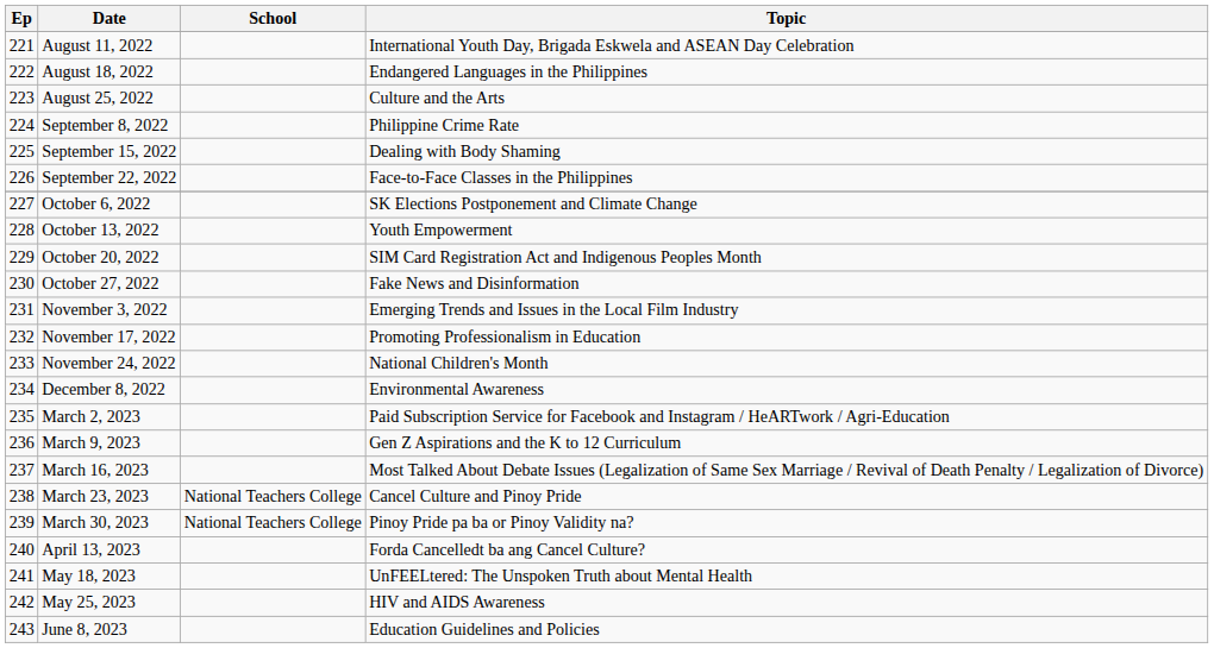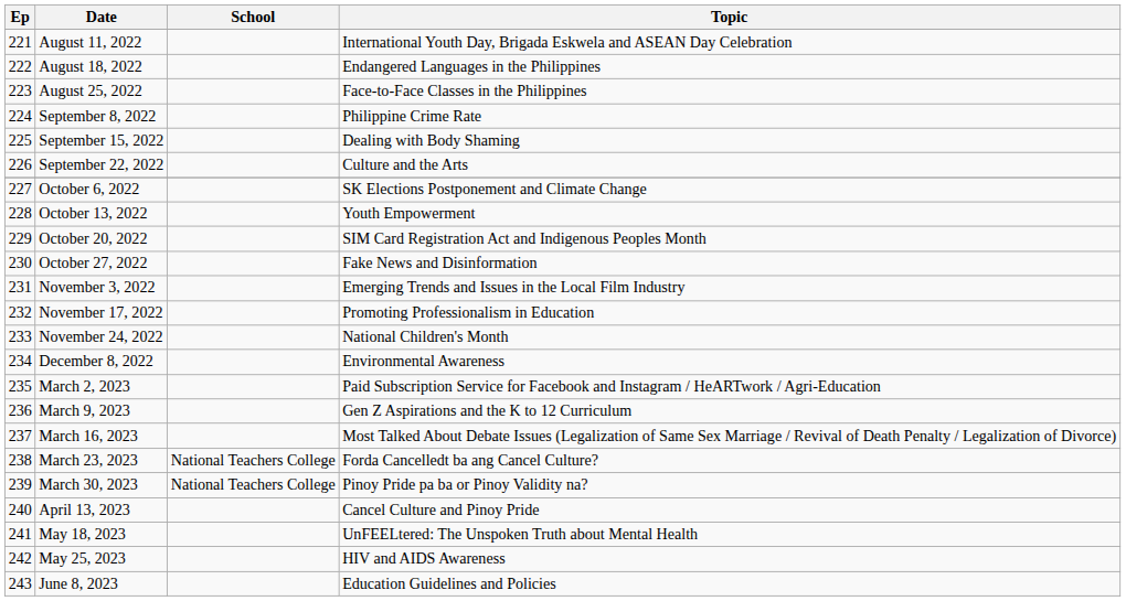 <table class="wikitable table">
 <tr>
 <th>Ep</th>
 <th>Date</th>
 <th>School</th>
 <th>Topic</th>
 </tr>
 <tr>
 </tr>
 <tr>
 <td>221</td>
 <td>August 11, 2022</td>
 <td></td>
 <td>International Youth Day, Brigada Eskwela and ASEAN Day Celebration</td>
 </tr>
 <tr>
 <td>222</td>
 <td>August 18, 2022</td>
 <td></td>
 <td>Endangered Languages in the Philippines</td>
 </tr>
 <tr>
 <td>223</td>
 <td>August 25, 2022</td>
 <td></td>
-<td>Culture and the Arts</td>
+<td>Face-to-Face Classes in the Philippines</td>
 </tr>
 <tr>
 <td>224</td>
 <td>September 8, 2022</td>
 <td></td>
 <td>Philippine Crime Rate</td>
 </tr>
 <tr>
 <td>225</td>
 <td>September 15, 2022</td>
 <td></td>
 <td>Dealing with Body Shaming</td>
 </tr>
 <tr>
 <td>226</td>
 <td>September 22, 2022</td>
 <td></td>
-<td>Face-to-Face Classes in the Philippines</td>
+<td>Culture and the Arts</td>
 </tr>
 <tr>
 </tr>
 <tr>
 <td>227</td>
 <td>October 6, 2022</td>
 <td></td>
 <td>SK Elections Postponement and Climate Change</td>
 </tr>
 <tr>
 <td>228</td>
 <td>October 13, 2022</td>
 <td></td>
 <td>Youth Empowerment</td>
 </tr>
 <tr>
 <td>229</td>
 <td>October 20, 2022</td>
 <td></td>
 <td>SIM Card Registration Act and Indigenous Peoples Month</td>
 </tr>
 <tr>
 <td>230</td>
 <td>October 27, 2022</td>
 <td></td>
 <td>Fake News and Disinformation</td>
 </tr>
 <tr>
 <td>231</td>
 <td>November 3, 2022</td>
 <td></td>
 <td>Emerging Trends and Issues in the Local Film Industry</td>
 </tr>
 <tr>
 <td>232</td>
 <td>November 17, 2022</td>
 <td></td>
 <td>Promoting Professionalism in Education</td>
 </tr>
 <tr>
 <td>233</td>
 <td>November 24, 2022</td>
 <td></td>
 <td>National Children's Month</td>
 </tr>
 <tr>
 <td>234</td>
 <td>December 8, 2022</td>
 <td></td>
 <td>Environmental Awareness</td>
 </tr>
 <tr>
 <td>235</td>
 <td>March 2, 2023</td>
 <td></td>
 <td>Paid Subscription Service for Facebook and Instagram / HeARTwork / Agri-Education</td>
 </tr>
 <tr>
 <td>236</td>
 <td>March 9, 2023</td>
 <td></td>
 <td>Gen Z Aspirations and the K to 12 Curriculum</td>
 </tr>
 <tr>
 <td>237</td>
 <td>March 16, 2023</td>
 <td></td>
 <td>Most Talked About Debate Issues (Legalization of Same Sex Marriage / Revival of Death Penalty / Legalization of Divorce)</td>
 </tr>
 <tr>
 <td>238</td>
 <td>March 23, 2023</td>
 <td>National Teachers College</td>
-<td>Cancel Culture and Pinoy Pride</td>
+<td>Forda Cancelledt ba ang Cancel Culture?</td>
 </tr>
 <tr>
 <td>239</td>
 <td>March 30, 2023</td>
 <td>National Teachers College</td>
 <td>Pinoy Pride pa ba or Pinoy Validity na?</td>
 </tr>
 <tr>
 <td>240</td>
 <td>April 13, 2023</td>
 <td></td>
-<td>Forda Cancelledt ba ang Cancel Culture?</td>
+<td>Cancel Culture and Pinoy Pride</td>
 </tr>
 <tr>
 <td>241</td>
 <td>May 18, 2023</td>
 <td></td>
 <td>UnFEELtered: The Unspoken Truth about Mental Health</td>
 </tr>
 <tr>
 <td>242</td>
 <td>May 25, 2023</td>
 <td></td>
 <td>HIV and AIDS Awareness</td>
 </tr>
 <tr>
 <td>243</td>
 <td>June 8, 2023</td>
 <td></td>
 <td>Education Guidelines and Policies</td>
 </tr>
 </table>
